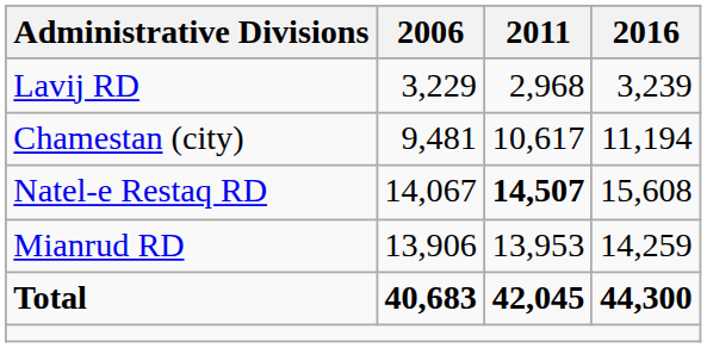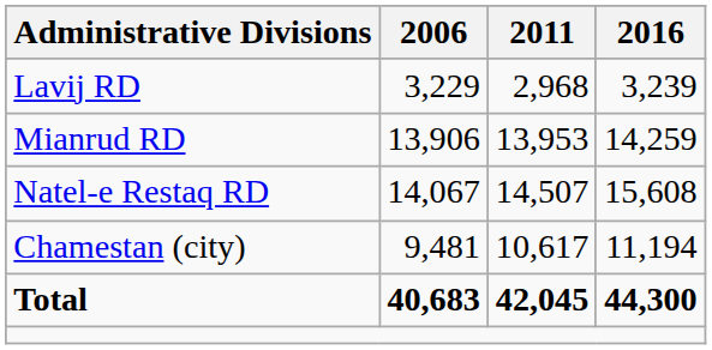 <table class="wikitable">
 <tr>
 <th>Administrative Divisions</th>
 <th>2006</th>
 <th>2011</th>
 <th>2016</th>
 </tr>
 <tr>
 <td><a href='#'>Lavij RD</a></td>
 <td style="text-align: right;">3,229</td>
 <td style="text-align: right;">2,968</td>
 <td style="text-align: right;">3,239</td>
 </tr>
 <tr>
+<td><a href='#'>Mianrud RD</a></td>
+<td style="text-align: right;">13,906</td>
+<td style="text-align: right;">13,953</td>
+<td style="text-align: right;">14,259</td>
+</tr>
+<tr>
+<td><a href='#'>Natel-e Restaq RD</a></td>
+<td style="text-align: right;">14,067</td>
+<td style="text-align: right;">14,507</td>
+<td style="text-align: right;">15,608</td>
+</tr>
+<tr>
 <td><a href='#'>Chamestan</a> (city)</td>
 <td style="text-align: right;">9,481</td>
 <td style="text-align: right;">10,617</td>
 <td style="text-align: right;">11,194</td>
-</tr>
-<tr>
-<td><a href='#'>Natel-e Restaq RD</a></td>
-<td style="text-align: right;">14,067</td>
-<td style="text-align: right;"><strong>14,507</strong></td>
-<td style="text-align: right;">15,608</td>
-</tr>
-<tr>
-<td><a href='#'>Mianrud RD</a></td>
-<td style="text-align: right;">13,906</td>
-<td style="text-align: right;">13,953</td>
-<td style="text-align: right;">14,259</td>
 </tr>
 <tr>
 <td><strong>Total</strong></td>
 <td style="text-align: right;"><strong>40,683</strong></td>
 <td style="text-align: right;"><strong>42,045</strong></td>
 <td style="text-align: right;"><strong>44,300</strong></td>
 </tr>
 <tr>
 <td colspan=4></td>
 </tr>
 </table>
